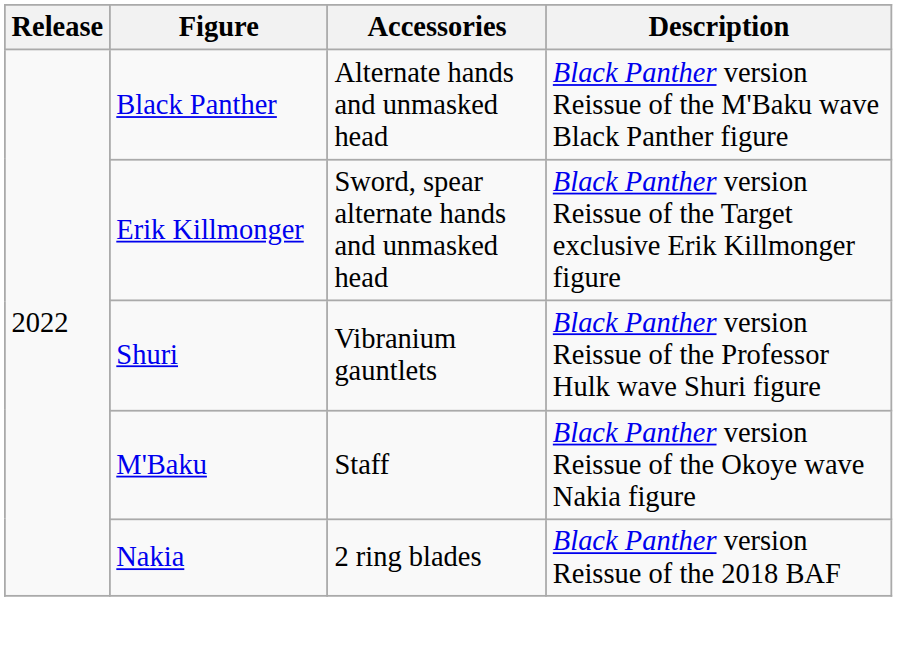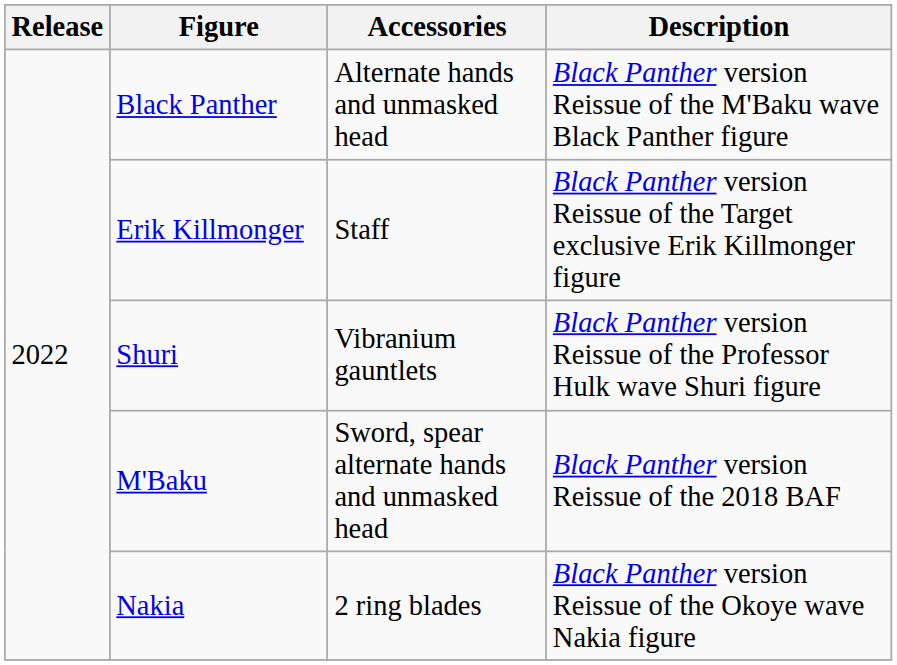 <table class="wikitable" style="width:80%;">
 <tr>
 <th width=10%>Release</th>
 <th width=25%>Figure</th>
 <th width=25%>Accessories</th>
 <th width=40%>Description</th>
 </tr>
 <tr>
 <td rowspan=5>2022</td>
 <td><a href='#'>Black Panther</a></td>
 <td>Alternate hands and unmasked head</td>
 <td><em><a href='#'>Black Panther</a></em> version<br>Reissue of the M'Baku wave Black Panther figure</td>
 </tr>
 <tr>
 <td><a href='#'>Erik Killmonger</a></td>
-<td>Sword, spear alternate hands and unmasked head</td>
+<td>Staff</td>
 <td><em><a href='#'>Black Panther</a></em> version<br>Reissue of the Target exclusive Erik Killmonger figure</td>
 </tr>
 <tr>
 <td><a href='#'>Shuri</a></td>
 <td>Vibranium gauntlets</td>
 <td><em><a href='#'>Black Panther</a></em> version<br>Reissue of the Professor Hulk wave Shuri figure</td>
 </tr>
 <tr>
 <td><a href='#'>M'Baku</a></td>
-<td>Staff</td>
-<td><em><a href='#'>Black Panther</a></em> version<br>Reissue of the Okoye wave Nakia figure</td>
+<td>Sword, spear alternate hands and unmasked head</td>
+<td><em><a href='#'>Black Panther</a></em> version<br>Reissue of the 2018 BAF</td>
 </tr>
 <tr>
 <td><a href='#'>Nakia</a></td>
 <td>2 ring blades</td>
-<td><em><a href='#'>Black Panther</a></em> version<br>Reissue of the 2018 BAF</td>
+<td><em><a href='#'>Black Panther</a></em> version<br>Reissue of the Okoye wave Nakia figure</td>
 </tr>
 </table>
